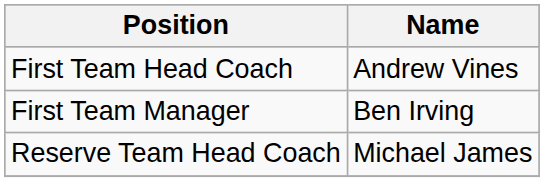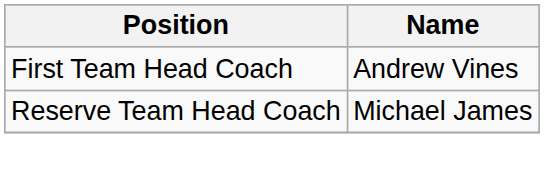 <table class="wikitable">
 <tr>
 <th>Position</th>
 <th>Name</th>
 </tr>
 <tr>
 <td>First Team Head Coach</td>
 <td>Andrew Vines</td>
 </tr>
 <tr>
-<td>First Team Manager</td>
-<td>Ben Irving</td>
-</tr>
-<tr>
 <td>Reserve Team Head Coach</td>
 <td>Michael James</td>
 </tr>
 <tr>
 </tr>
 </table>
